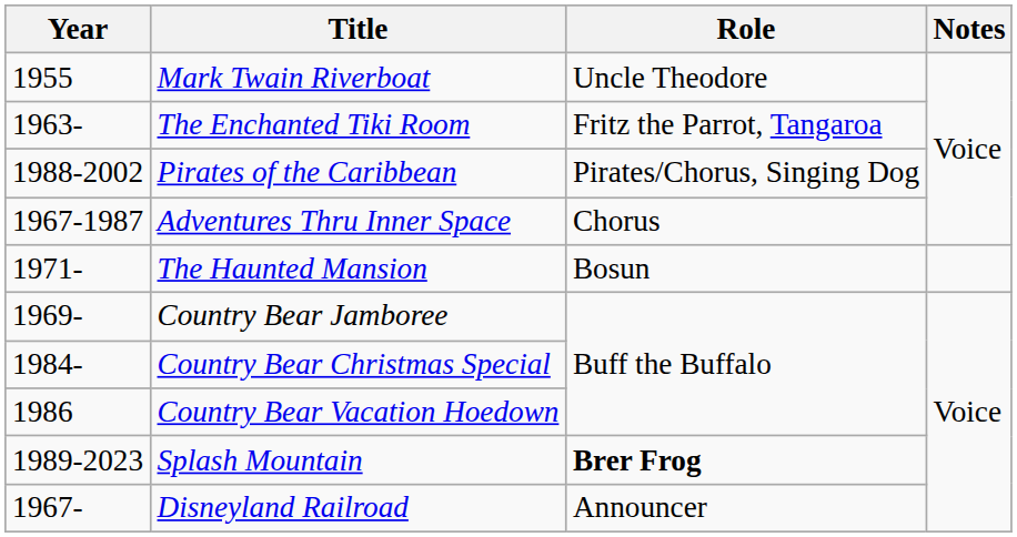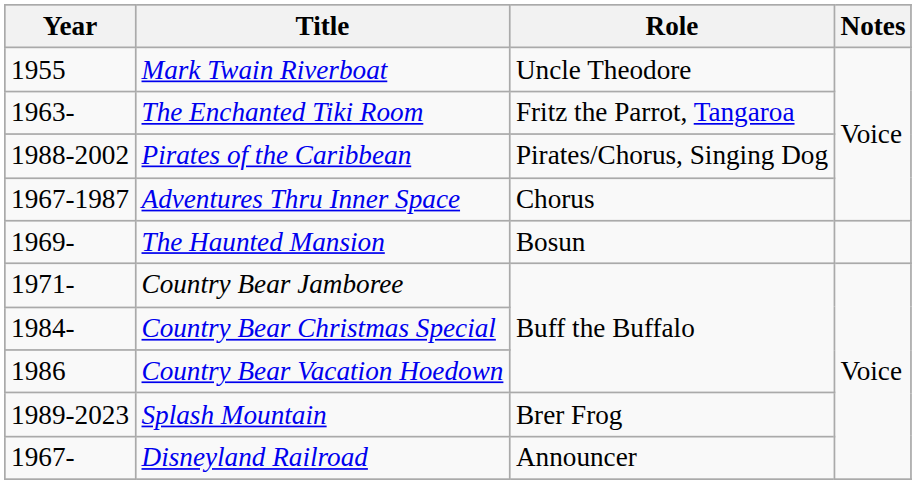 <table class="wikitable sortable">
 <tr>
 <th>Year</th>
 <th>Title</th>
 <th>Role</th>
 <th>Notes</th>
 </tr>
 <tr>
 <td>1955</td>
 <td><em><a href='#'>Mark Twain Riverboat</a></em></td>
 <td>Uncle Theodore</td>
 <td rowspan="4">Voice</td>
 </tr>
 <tr>
 <td>1963-</td>
 <td><em><a href='#'>The Enchanted Tiki Room</a></em></td>
 <td>Fritz the Parrot, <a href='#'>Tangaroa</a></td>
 </tr>
 <tr>
 <td>1988-2002</td>
 <td><em><a href='#'>Pirates of the Caribbean</a></em></td>
 <td>Pirates/Chorus, Singing Dog</td>
 </tr>
 <tr>
 <td>1967-1987</td>
 <td><em><a href='#'>Adventures Thru Inner Space</a></em></td>
 <td>Chorus</td>
 </tr>
 <tr>
-<td>1971-</td>
+<td>1969-</td>
 <td><em><a href='#'>The Haunted Mansion</a></em></td>
 <td>Bosun</td>
 <td></td>
 </tr>
 <tr>
-<td>1969-</td>
+<td>1971-</td>
 <td><em>Country Bear Jamboree</em></td>
 <td rowspan="3">Buff the Buffalo</td>
 <td rowspan="5">Voice</td>
 </tr>
 <tr>
 <td>1984-</td>
 <td><em><a href='#'>Country Bear Christmas Special</a></em></td>
 </tr>
 <tr>
 <td>1986</td>
 <td><em><a href='#'>Country Bear Vacation Hoedown</a></em></td>
 </tr>
 <tr>
 <td>1989-2023</td>
 <td><em><a href='#'>Splash Mountain</a></em></td>
-<td><strong>Brer Frog</strong></td>
+<td>Brer Frog</td>
 </tr>
 <tr>
 <td>1967-</td>
 <td><em><a href='#'>Disneyland Railroad</a></em></td>
 <td>Announcer</td>
 </tr>
 </table>
